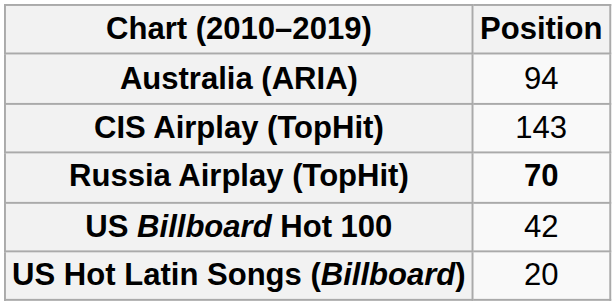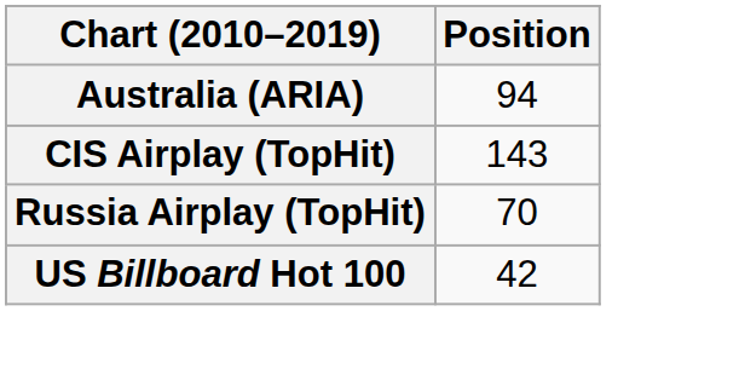 <table class="wikitable sortable plainrowheaders" style="text-align:center">
 <tr>
 <th scope="col">Chart (2010–2019)</th>
 <th scope="col">Position</th>
 </tr>
 <tr>
 <th scope="row">Australia (ARIA)</th>
 <td>94</td>
 </tr>
 <tr>
 <th scope="row">CIS Airplay (TopHit)</th>
 <td>143</td>
 </tr>
 <tr>
 <th scope="row">Russia Airplay (TopHit)</th>
-<td><strong>70</strong></td>
+<td>70</td>
 </tr>
 <tr>
 <th scope="row">US <em>Billboard</em> Hot 100</th>
 <td>42</td>
 </tr>
-<tr>
-<th scope="row">US Hot Latin Songs (<em>Billboard</em>)</th>
-<td>20</td>
-</tr>
 </table>
